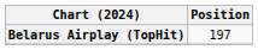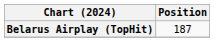 <table class="wikitable plainrowheaders" style="text-align:center">
 <tr>
 <th scope="col">Chart (2024)</th>
 <th scope="col">Position</th>
 </tr>
 <tr>
 <th scope="row">Belarus Airplay (TopHit)</th>
-<td>197</td>
+<td>187</td>
 </tr>
 <tr>
 </tr>
 </table>
